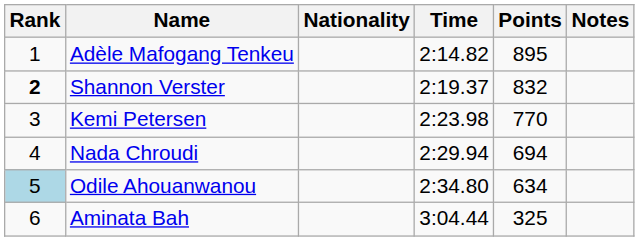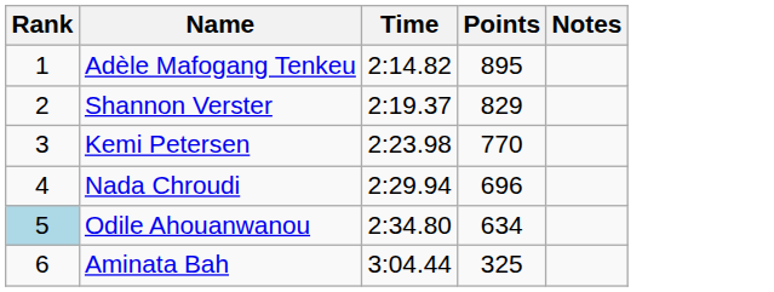 <table class="wikitable sortable" style="text-align:center">
 <tr>
 <th>Rank</th>
 <th>Name</th>
-<th>Nationality</th>
 <th>Time</th>
 <th>Points</th>
 <th>Notes</th>
 </tr>
 <tr>
 <td>1</td>
 <td align="left"><a href='#'>Adèle Mafogang Tenkeu</a></td>
-<td align=left></td>
 <td>2:14.82</td>
 <td>895</td>
 <td></td>
 </tr>
 <tr>
-<td><strong>2</strong></td>
+<td>2</td>
 <td align="left"><a href='#'>Shannon Verster</a></td>
-<td align=left></td>
 <td>2:19.37</td>
-<td>832</td>
+<td>829</td>
 <td></td>
 </tr>
 <tr>
 <td>3</td>
 <td align="left"><a href='#'>Kemi Petersen</a></td>
-<td align=left></td>
 <td>2:23.98</td>
 <td>770</td>
 <td></td>
 </tr>
 <tr>
 <td>4</td>
 <td align="left"><a href='#'>Nada Chroudi</a></td>
-<td align=left></td>
 <td>2:29.94</td>
-<td>694</td>
+<td>696</td>
 <td></td>
 </tr>
 <tr>
 <td style="background: lightblue;">5</td>
 <td align="left"><a href='#'>Odile Ahouanwanou</a></td>
-<td align=left></td>
 <td>2:34.80</td>
 <td>634</td>
 <td></td>
 </tr>
 <tr>
 <td>6</td>
 <td align="left"><a href='#'>Aminata Bah</a></td>
-<td align=left></td>
 <td>3:04.44</td>
 <td>325</td>
 <td></td>
 </tr>
 </table>
